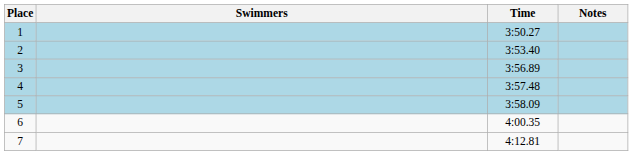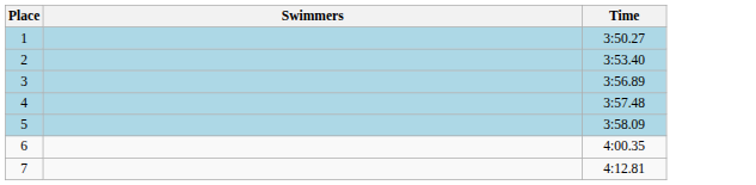 <table class=wikitable style="text-align:center">
 <tr>
 <th>Place</th>
 <th width=620>Swimmers</th>
 <th width=90>Time</th>
-<th width=90>Notes</th>
 </tr>
 <tr bgcolor=lightblue>
 <td>1</td>
 <td align=left></td>
 <td>3:50.27</td>
-<td></td>
 </tr>
 <tr bgcolor=lightblue>
 <td>2</td>
 <td align=left></td>
 <td>3:53.40</td>
-<td></td>
 </tr>
 <tr bgcolor=lightblue>
 <td>3</td>
 <td align=left></td>
 <td>3:56.89</td>
-<td></td>
 </tr>
 <tr bgcolor=lightblue>
 <td>4</td>
 <td align=left></td>
 <td>3:57.48</td>
-<td></td>
 </tr>
 <tr bgcolor=lightblue>
 <td>5</td>
 <td align=left></td>
 <td>3:58.09</td>
-<td></td>
 </tr>
 <tr>
 <td>6</td>
 <td align=left></td>
 <td>4:00.35</td>
-<td></td>
 </tr>
 <tr>
 <td>7</td>
 <td align=left></td>
 <td>4:12.81</td>
-<td></td>
 </tr>
 </table>
